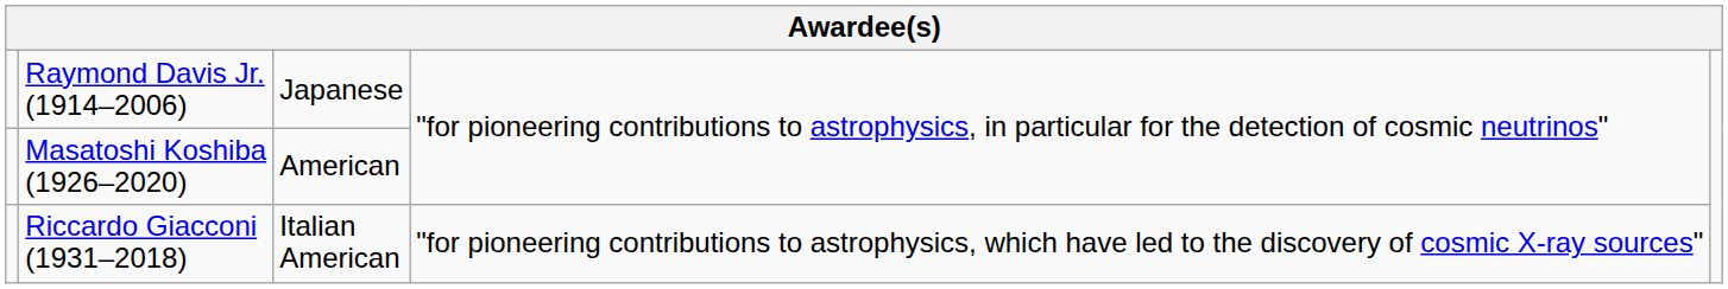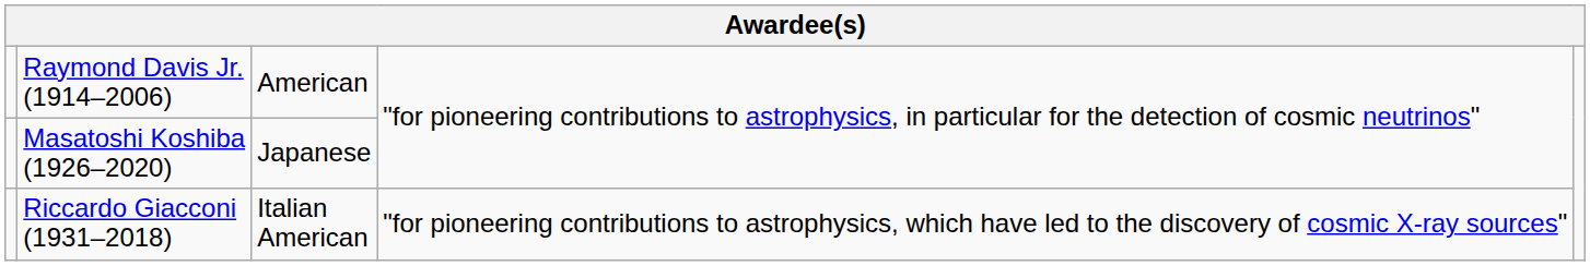 <table class="wikitable">
 <tr>
 <th colspan="5">Awardee(s)</th>
 </tr>
 <tr>
 <td></td>
 <td><a href='#'>Raymond Davis Jr.</a><br>(1914–2006)</td>
-<td> Japanese</td>
+<td> American</td>
 <td rowspan="2">"for pioneering contributions to <a href='#'>astrophysics</a>, in particular for the detection of cosmic <a href='#'>neutrinos</a>"</td>
 <td rowspan="3"></td>
 </tr>
 <tr>
 <td></td>
 <td><a href='#'>Masatoshi Koshiba</a><br>(1926–2020)</td>
-<td> American</td>
+<td> Japanese</td>
 </tr>
 <tr>
 <td></td>
 <td><a href='#'>Riccardo Giacconi</a><br>(1931–2018)</td>
 <td> Italian<br> American</td>
 <td>"for pioneering contributions to astrophysics, which have led to the discovery of <a href='#'>cosmic X-ray sources</a>"</td>
 </tr>
 </table>
